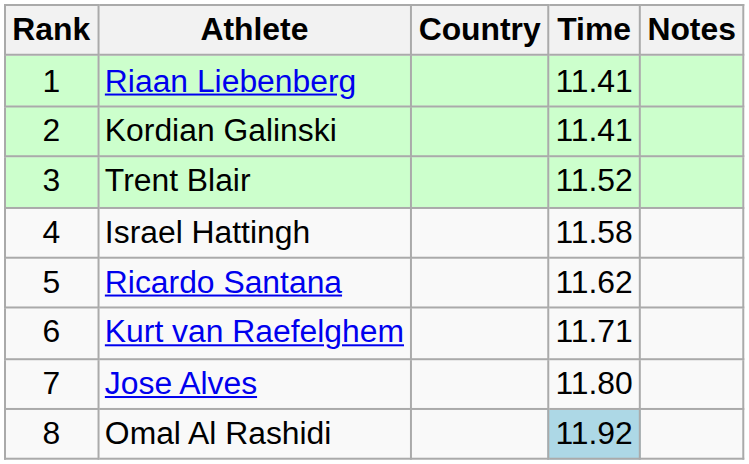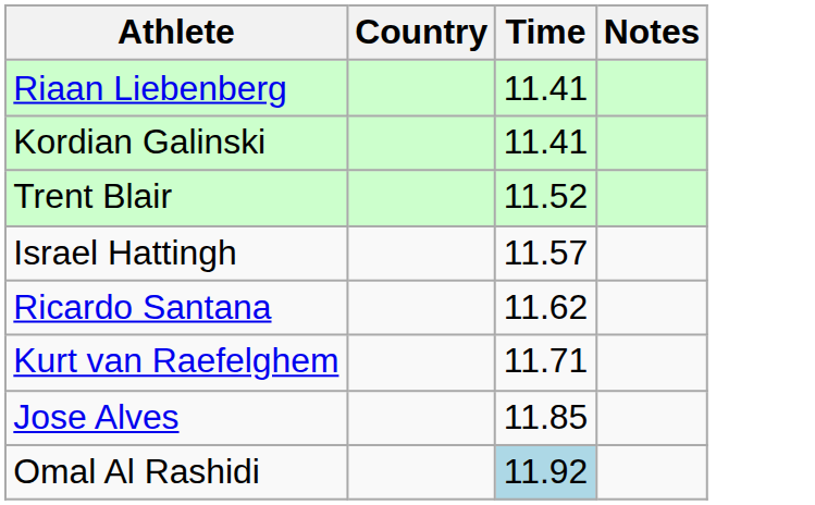 <table class="wikitable sortable" style="text-align:center">
 <tr>
-<th>Rank</th>
 <th>Athlete</th>
 <th>Country</th>
 <th>Time</th>
 <th>Notes</th>
 </tr>
 <tr style="background:#cfc;">
-<td>1</td>
 <td align="left"><a href='#'>Riaan Liebenberg</a></td>
 <td align="left"></td>
 <td>11.41</td>
 <td></td>
 </tr>
 <tr style="background:#cfc;">
-<td>2</td>
 <td align="left">Kordian Galinski</td>
 <td align="left"></td>
 <td>11.41</td>
 <td></td>
 </tr>
 <tr style="background:#cfc;">
-<td>3</td>
 <td align="left">Trent Blair</td>
 <td align="left"></td>
 <td>11.52</td>
 <td></td>
 </tr>
 <tr>
-<td>4</td>
 <td align="left">Israel Hattingh</td>
 <td align="left"></td>
-<td>11.58</td>
+<td>11.57</td>
 <td></td>
 </tr>
 <tr>
-<td>5</td>
 <td align="left"><a href='#'>Ricardo Santana</a></td>
 <td align="left"></td>
 <td>11.62</td>
 <td></td>
 </tr>
 <tr>
-<td>6</td>
 <td align="left"><a href='#'>Kurt van Raefelghem</a></td>
 <td align="left"></td>
 <td>11.71</td>
 <td></td>
 </tr>
 <tr>
-<td>7</td>
 <td align="left"><a href='#'>Jose Alves</a></td>
 <td align="left"></td>
-<td>11.80</td>
+<td>11.85</td>
 <td></td>
 </tr>
 <tr>
-<td>8</td>
 <td align="left">Omal Al Rashidi</td>
 <td align="left"></td>
 <td style="background: lightblue;">11.92</td>
 <td></td>
 </tr>
 </table>
